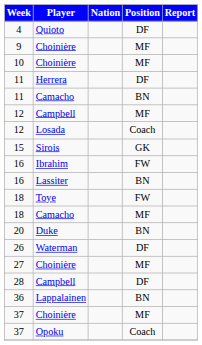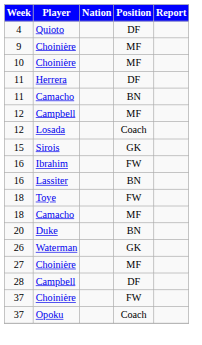 <table class="wikitable" style="font-size: 95%; text-align: center;">
 <tr>
 <th style="background:#00f; color:white; text-align:center;">Week</th>
 <th style="background:#00f; color:white; text-align:center;">Player</th>
 <th style="background:#00f; color:white; text-align:center;">Nation</th>
 <th style="background:#00f; color:white; text-align:center;">Position</th>
 <th style="background:#00f; color:white; text-align:center;">Report</th>
 </tr>
 <tr>
 <td>4</td>
 <td style="text-align:left;"><a href='#'>Quioto</a></td>
 <td style="text-align:left;"></td>
 <td>DF</td>
 <td></td>
 </tr>
 <tr>
 <td>9</td>
 <td style="text-align:left;"><a href='#'>Choinière</a></td>
 <td style="text-align:left;"></td>
 <td>MF</td>
 <td></td>
 </tr>
 <tr>
 <td>10</td>
 <td style="text-align:left;"><a href='#'>Choinière</a></td>
 <td style="text-align:left;"></td>
 <td>MF</td>
 <td></td>
 </tr>
 <tr>
 <td>11</td>
 <td style="text-align:left;"><a href='#'>Herrera</a></td>
 <td style="text-align:left;"></td>
 <td>DF</td>
 <td></td>
 </tr>
 <tr>
 <td>11</td>
 <td style="text-align:left;"><a href='#'>Camacho</a></td>
 <td style="text-align:left;"></td>
 <td>BN</td>
 <td></td>
 </tr>
 <tr>
 <td>12</td>
 <td style="text-align:left;"><a href='#'>Campbell</a></td>
 <td style="text-align:left;"></td>
 <td>MF</td>
 <td></td>
 </tr>
 <tr>
 <td>12</td>
 <td style="text-align:left;"><a href='#'>Losada</a></td>
 <td style="text-align:left;"></td>
 <td>Coach</td>
 <td></td>
 </tr>
 <tr>
 <td>15</td>
 <td style="text-align:left;"><a href='#'>Sirois</a></td>
 <td style="text-align:left;"></td>
 <td>GK</td>
 <td></td>
 </tr>
 <tr>
 <td>16</td>
 <td style="text-align:left;"><a href='#'>Ibrahim</a></td>
 <td style="text-align:left;"></td>
 <td>FW</td>
 <td></td>
 </tr>
 <tr>
 <td>16</td>
 <td style="text-align:left;"><a href='#'>Lassiter</a></td>
 <td style="text-align:left;"></td>
 <td>BN</td>
 <td></td>
 </tr>
 <tr>
 <td>18</td>
 <td style="text-align:left;"><a href='#'>Toye</a></td>
 <td style="text-align:left;"></td>
 <td>FW</td>
 <td></td>
 </tr>
 <tr>
 <td>18</td>
 <td style="text-align:left;"><a href='#'>Camacho</a></td>
 <td style="text-align:left;"></td>
 <td>MF</td>
 <td></td>
 </tr>
 <tr>
 <td>20</td>
 <td style="text-align:left;"><a href='#'>Duke</a></td>
 <td style="text-align:left;"></td>
 <td>BN</td>
 <td></td>
 </tr>
 <tr>
 <td>26</td>
 <td style="text-align:left;"><a href='#'>Waterman</a></td>
 <td style="text-align:left;"></td>
-<td>DF</td>
+<td>GK</td>
 <td></td>
 </tr>
 <tr>
 <td>27</td>
 <td style="text-align:left;"><a href='#'>Choinière</a></td>
 <td style="text-align:left;"></td>
 <td>MF</td>
 <td></td>
 </tr>
 <tr>
 <td>28</td>
 <td style="text-align:left;"><a href='#'>Campbell</a></td>
 <td style="text-align:left;"></td>
 <td>DF</td>
 <td></td>
 </tr>
 <tr>
-<td>36</td>
-<td style="text-align:left;"><a href='#'>Lappalainen</a></td>
-<td style="text-align:left;"></td>
-<td>BN</td>
-<td></td>
-</tr>
-<tr>
 <td>37</td>
 <td style="text-align:left;"><a href='#'>Choinière</a></td>
 <td style="text-align:left;"></td>
-<td>MF</td>
+<td>FW</td>
 <td></td>
 </tr>
 <tr>
 <td>37</td>
 <td style="text-align:left;"><a href='#'>Opoku</a></td>
 <td style="text-align:left;"></td>
 <td>Coach</td>
 <td></td>
 </tr>
 <tr>
 </tr>
 </table>
